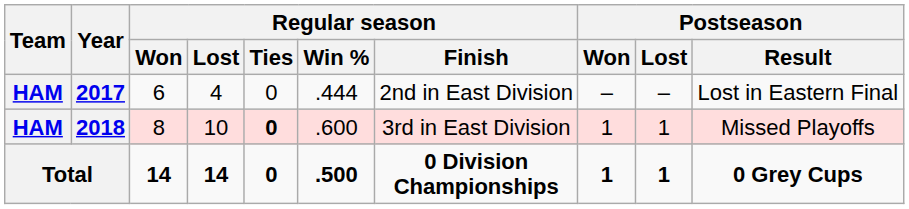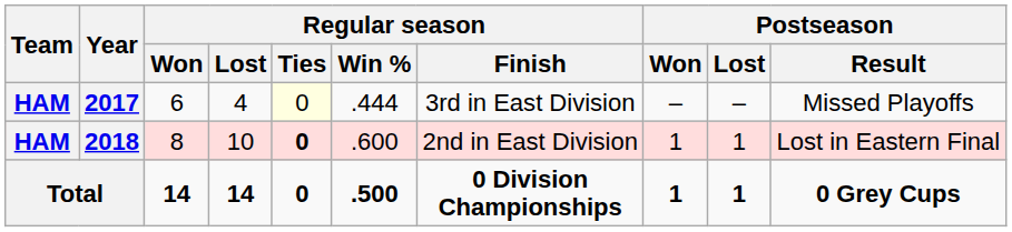 <table class="wikitable" style="font-size: 95%; text-align:center;">
 <tr>
 <th rowspan="2">Team</th>
 <th rowspan="2">Year</th>
 <th colspan="5">Regular season</th>
 <th colspan="4">Postseason</th>
 </tr>
 <tr>
 <th>Won</th>
 <th>Lost</th>
 <th>Ties</th>
 <th>Win %</th>
 <th>Finish</th>
 <th>Won</th>
 <th>Lost</th>
 <th>Result</th>
 </tr>
 <tr>
 <th><a href='#'>HAM</a></th>
 <th><a href='#'>2017</a></th>
 <td>6</td>
 <td>4</td>
-<td>0</td>
+<td style="background: lightyellow;">0</td>
 <td>.444</td>
-<td>2nd in East Division</td>
+<td>3rd in East Division</td>
 <td>–</td>
 <td>–</td>
-<td>Lost in Eastern Final</td>
+<td>Missed Playoffs</td>
 </tr>
 <tr style="background:#fdd;">
 <th><a href='#'>HAM</a></th>
 <th><a href='#'>2018</a></th>
 <td>8</td>
 <td>10</td>
 <td><strong>0</strong></td>
 <td>.600</td>
-<td>3rd in East Division</td>
+<td>2nd in East Division</td>
 <td>1</td>
 <td>1</td>
-<td>Missed Playoffs</td>
+<td>Lost in Eastern Final</td>
 </tr>
 <tr>
 <th colspan="2"><strong>Total</strong></th>
 <td><strong>14</strong></td>
 <td><strong>14</strong></td>
 <td><strong>0</strong></td>
 <td><strong>.500</strong></td>
 <td><strong>0 Division<br>Championships</strong></td>
 <td><strong>1</strong></td>
 <td><strong>1</strong></td>
 <td><strong>0 Grey Cups</strong></td>
 </tr>
 </table>
